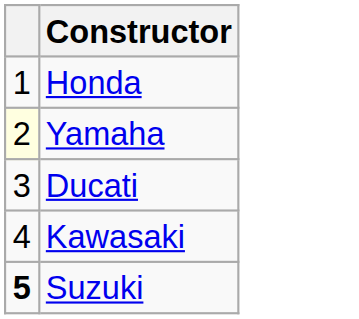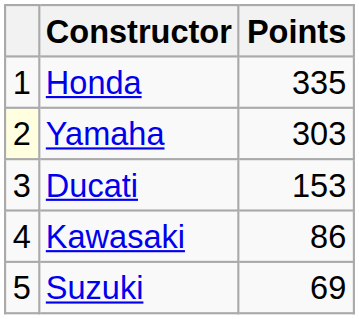 <table class="wikitable" style="font-size: 95%;">
 <tr>
 <th></th>
 <th>Constructor</th>
+<th>Points</th>
 </tr>
 <tr>
 <td align=center>1</td>
 <td> <a href='#'>Honda</a></td>
+<td align=right>335</td>
 </tr>
 <tr>
 <td align=center style="background: lightyellow;">2</td>
 <td> <a href='#'>Yamaha</a></td>
+<td align=right>303</td>
 </tr>
 <tr>
 <td align=center>3</td>
 <td> <a href='#'>Ducati</a></td>
+<td align=right>153</td>
 </tr>
 <tr>
 <td align=center>4</td>
 <td> <a href='#'>Kawasaki</a></td>
+<td align=right>86</td>
 </tr>
 <tr>
-<td align=center><strong>5</strong></td>
+<td align=center>5</td>
 <td> <a href='#'>Suzuki</a></td>
+<td align=right>69</td>
 </tr>
 </table>
